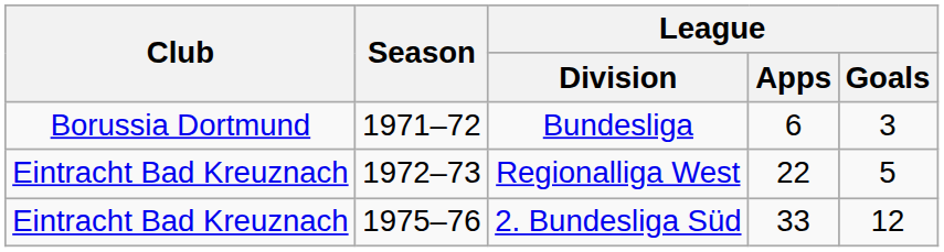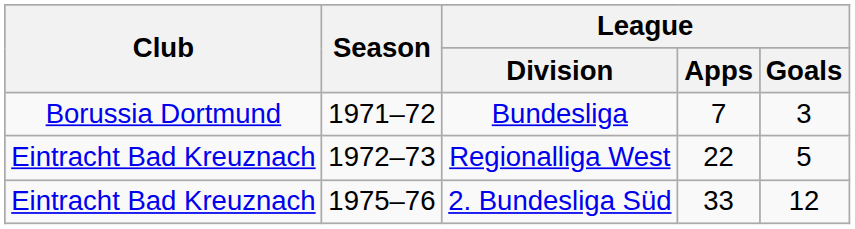 <table class="wikitable" style="text-align:center">
 <tr>
 <th rowspan="2">Club</th>
 <th rowspan="2">Season</th>
 <th colspan="3">League</th>
 </tr>
 <tr>
 <th>Division</th>
 <th>Apps</th>
 <th>Goals</th>
 </tr>
 <tr>
 <td><a href='#'>Borussia Dortmund</a></td>
 <td>1971–72</td>
 <td><a href='#'>Bundesliga</a></td>
-<td>6</td>
+<td>7</td>
 <td>3</td>
 </tr>
 <tr>
 <td><a href='#'>Eintracht Bad Kreuznach</a></td>
 <td>1972–73</td>
 <td><a href='#'>Regionalliga West</a></td>
 <td>22</td>
 <td>5</td>
 </tr>
 <tr>
 <td><a href='#'>Eintracht Bad Kreuznach</a></td>
 <td>1975–76</td>
 <td><a href='#'>2. Bundesliga Süd</a></td>
 <td>33</td>
 <td>12</td>
 </tr>
 </table>
